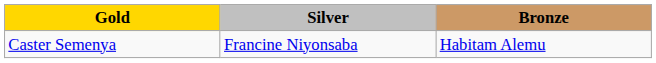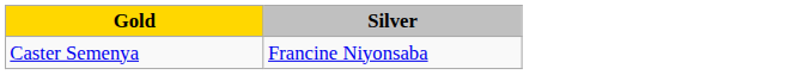 <table class="wikitable" style="text-align:left">
 <tr align="center">
 <td width=200 bgcolor=gold><strong>Gold</strong></td>
 <td width=200 bgcolor=silver><strong>Silver</strong></td>
-<td width=200 bgcolor=CC9966><strong>Bronze</strong></td>
 </tr>
 <tr>
 <td><a href='#'>Caster Semenya</a><br><em></em></td>
 <td><a href='#'>Francine Niyonsaba</a><br><em></em></td>
-<td><a href='#'>Habitam Alemu</a><br><em></em></td>
 </tr>
 </table>
